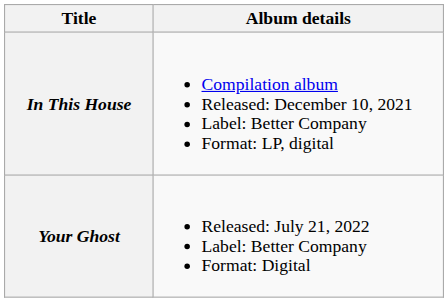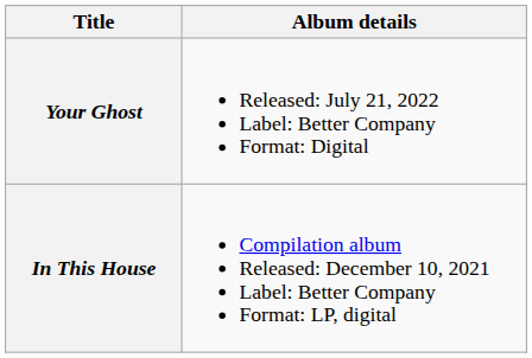 <table class="wikitable plainrowheaders">
 <tr>
 <th scope="col" style="width:8em;">Title</th>
 <th scope="col" style="width:16em;">Album details</th>
 </tr>
 <tr>
+<th scope="row"><em>Your Ghost</em></th>
+<td><br><ul><li>Released: July 21, 2022</li><li>Label: Better Company</li><li>Format: Digital</li></ul></td>
+</tr>
+<tr>
 <th scope="row"><em>In This House</em></th>
 <td><br><ul><li><a href='#'>Compilation album</a></li><li>Released: December 10, 2021</li><li>Label: Better Company</li><li>Format: LP, digital</li></ul></td>
 </tr>
-<tr>
-<th scope="row"><em>Your Ghost</em></th>
-<td><br><ul><li>Released: July 21, 2022</li><li>Label: Better Company</li><li>Format: Digital</li></ul></td>
-</tr>
 </table>
